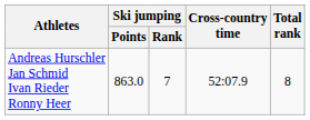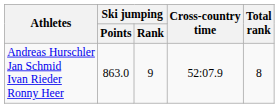 <table class="wikitable" style="font-size:90%">
 <tr>
 <th rowspan="2">Athletes</th>
 <th colspan="2">Ski jumping</th>
 <th rowspan="2">Cross-country <br> time</th>
 <th rowspan="2">Total <br> rank</th>
 </tr>
 <tr>
 <th>Points</th>
 <th>Rank</th>
 </tr>
 <tr>
 <td><a href='#'>Andreas Hurschler</a><br><a href='#'>Jan Schmid</a><br><a href='#'>Ivan Rieder</a><br><a href='#'>Ronny Heer</a></td>
 <td align=center>863.0</td>
-<td align=center>7</td>
+<td align=center>9</td>
 <td align=center>52:07.9</td>
 <td align=center>8</td>
 </tr>
 </table>
